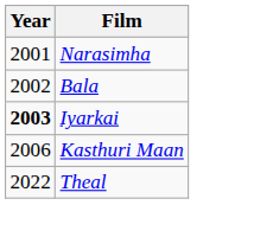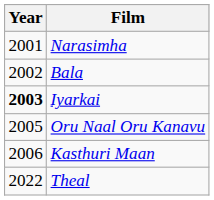 <table class="wikitable sortable">
 <tr style="background:#ccc; text-align:center;">
 <th>Year</th>
 <th>Film</th>
 </tr>
 <tr>
 <td>2001</td>
 <td><em><a href='#'>Narasimha</a></em></td>
 </tr>
 <tr>
 <td>2002</td>
 <td><em><a href='#'>Bala</a></em></td>
 </tr>
 <tr>
 <td><strong>2003</strong></td>
 <td><em><a href='#'>Iyarkai</a></em></td>
 </tr>
 <tr>
+<td>2005</td>
+<td><em><a href='#'>Oru Naal Oru Kanavu</a></em></td>
+</tr>
+<tr>
 <td>2006</td>
 <td><em><a href='#'>Kasthuri Maan</a></em></td>
 </tr>
 <tr>
 <td>2022</td>
 <td><em><a href='#'>Theal</a></em></td>
 </tr>
 </table>
